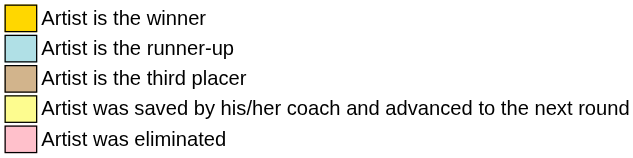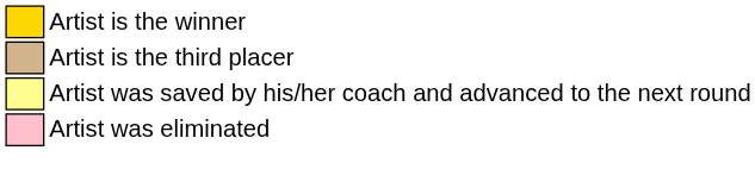 <table class="toccolours" style="font-size:100%">
 <tr>
 <td style="background: gold; border:1px solid black">     </td>
 <td>Artist is the winner</td>
-</tr>
-<tr>
-<td style="background:#B0E0E6; border:1px solid black">     </td>
-<td>Artist is the runner-up</td>
 </tr>
 <tr>
 <td style="background: tan; border:1px solid black">     </td>
 <td>Artist is the third placer</td>
 </tr>
 <tr>
 <td style="background:#fdfc8f; border:1px solid black">     </td>
 <td>Artist was saved by his/her coach and advanced to the next round</td>
 </tr>
 <tr>
 <td style="background: pink; border:1px solid black">     </td>
 <td>Artist was eliminated</td>
 </tr>
 </table>
